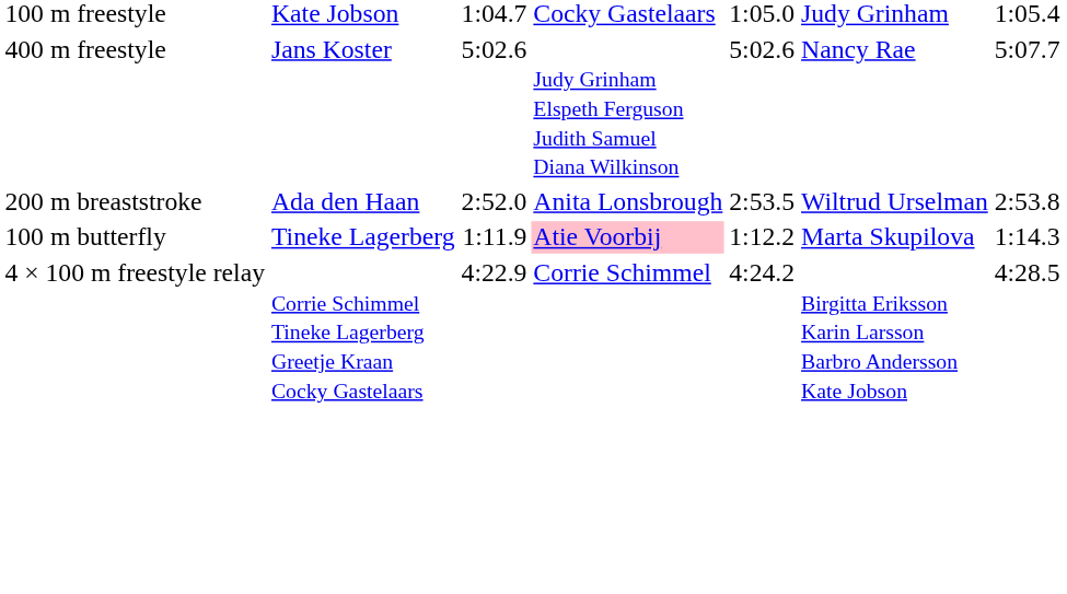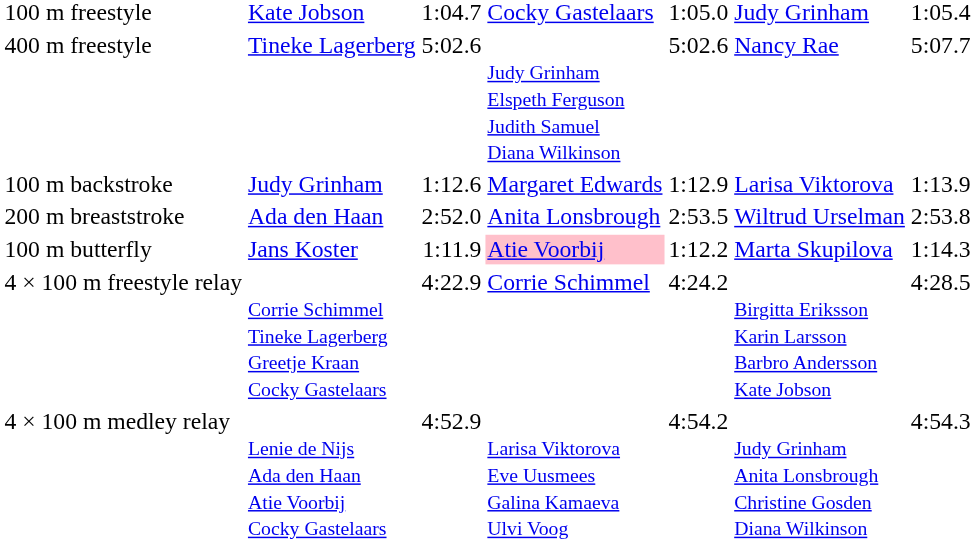 <table>
 <tr valign="top">
 <td>100 m freestyle<br></td>
 <td><a href='#'>Kate Jobson</a><br><small></small></td>
 <td align="right">1:04.7</td>
 <td><a href='#'>Cocky Gastelaars</a><br><small></small></td>
 <td align="right">1:05.0</td>
 <td><a href='#'>Judy Grinham</a><br><small></small></td>
 <td align="right">1:05.4</td>
 </tr>
 <tr valign="top">
 <td>400 m freestyle<br></td>
-<td><a href='#'>Jans Koster</a><br><small></small></td>
+<td><a href='#'>Tineke Lagerberg</a><br><small></small></td>
 <td align="right">5:02.6</td>
 <td><br><small><a href='#'>Judy Grinham</a><br><a href='#'>Elspeth Ferguson</a><br><a href='#'>Judith Samuel</a><br><a href='#'>Diana Wilkinson</a></small></td>
 <td align="right">5:02.6</td>
 <td><a href='#'>Nancy Rae</a><br><small></small></td>
 <td align="right">5:07.7</td>
+</tr>
+<tr valign="top">
+<td>100 m backstroke<br></td>
+<td><a href='#'>Judy Grinham</a><br><small></small></td>
+<td align="right">1:12.6</td>
+<td><a href='#'>Margaret Edwards</a><br><small></small></td>
+<td align="right">1:12.9</td>
+<td><a href='#'>Larisa Viktorova</a><br><small></small></td>
+<td align="right">1:13.9</td>
 </tr>
 <tr valign="top">
 <td>200 m breaststroke<br></td>
 <td><a href='#'>Ada den Haan</a><br><small></small></td>
 <td align="right">2:52.0</td>
 <td><a href='#'>Anita Lonsbrough</a><br><small></small></td>
 <td align="right">2:53.5</td>
 <td><a href='#'>Wiltrud Urselman</a><br><small></small></td>
 <td align="right">2:53.8</td>
 </tr>
 <tr valign="top">
 <td>100 m butterfly<br></td>
-<td><a href='#'>Tineke Lagerberg</a><br><small></small></td>
+<td><a href='#'>Jans Koster</a><br><small></small></td>
 <td align="right">1:11.9</td>
 <td style="background: pink;"><a href='#'>Atie Voorbij</a><br><small></small></td>
 <td align="right">1:12.2</td>
 <td><a href='#'>Marta Skupilova</a><br><small></small></td>
 <td align="right">1:14.3</td>
 </tr>
 <tr valign="top">
 <td>4 × 100 m freestyle relay<br></td>
 <td><br><small><a href='#'>Corrie Schimmel</a><br><a href='#'>Tineke Lagerberg</a><br><a href='#'>Greetje Kraan</a><br><a href='#'>Cocky Gastelaars</a></small></td>
 <td align="right">4:22.9</td>
 <td><a href='#'>Corrie Schimmel</a><br><small></small></td>
 <td align="right">4:24.2</td>
 <td><br><small><a href='#'>Birgitta Eriksson</a><br><a href='#'>Karin Larsson</a><br><a href='#'>Barbro Andersson</a><br><a href='#'>Kate Jobson</a></small></td>
 <td align="right">4:28.5</td>
 </tr>
+<tr valign="top">
+<td>4 × 100 m medley relay<br></td>
+<td><br><small><a href='#'>Lenie de Nijs</a><br><a href='#'>Ada den Haan</a><br><a href='#'>Atie Voorbij</a><br><a href='#'>Cocky Gastelaars</a></small></td>
+<td align="right">4:52.9</td>
+<td><br><small><a href='#'>Larisa Viktorova</a><br><a href='#'>Eve Uusmees</a><br><a href='#'>Galina Kamaeva</a><br><a href='#'>Ulvi Voog</a></small></td>
+<td align="right">4:54.2</td>
+<td><br><small><a href='#'>Judy Grinham</a><br><a href='#'>Anita Lonsbrough</a><br><a href='#'>Christine Gosden</a><br><a href='#'>Diana Wilkinson</a></small></td>
+<td align="right">4:54.3</td>
+</tr>
 </table>
